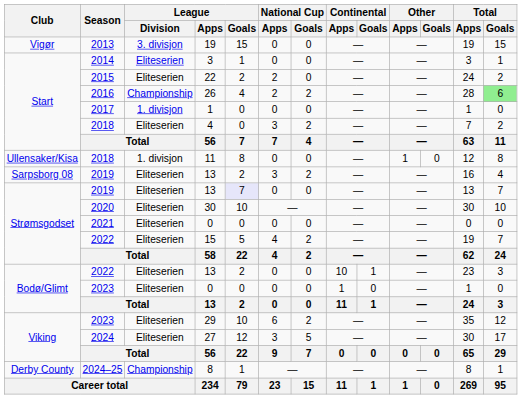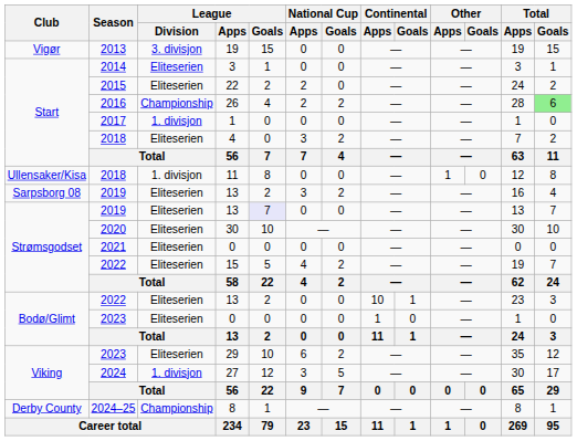 <table class="wikitable" style="text-align: center;">
 <tr>
 <th rowspan="2">Club</th>
 <th rowspan="2">Season</th>
 <th colspan="3">League</th>
 <th colspan="2">National Cup</th>
 <th colspan="2">Continental</th>
 <th colspan="2">Other</th>
 <th colspan="2">Total</th>
 </tr>
 <tr>
 <th>Division</th>
 <th>Apps</th>
 <th>Goals</th>
 <th>Apps</th>
 <th>Goals</th>
 <th>Apps</th>
 <th>Goals</th>
 <th>Apps</th>
 <th>Goals</th>
 <th>Apps</th>
 <th>Goals</th>
 </tr>
 <tr>
 <td><a href='#'>Vigør</a></td>
 <td><a href='#'>2013</a></td>
 <td><a href='#'>3. divisjon</a></td>
 <td>19</td>
 <td>15</td>
 <td>0</td>
 <td>0</td>
 <td colspan="2">—</td>
 <td colspan="2">—</td>
 <td>19</td>
 <td>15</td>
 </tr>
 <tr>
 <td rowspan="6"><a href='#'>Start</a></td>
 <td><a href='#'>2014</a></td>
 <td><a href='#'>Eliteserien</a></td>
 <td>3</td>
 <td>1</td>
 <td>0</td>
 <td>0</td>
 <td colspan="2">—</td>
 <td colspan="2">—</td>
 <td>3</td>
 <td>1</td>
 </tr>
 <tr>
 <td><a href='#'>2015</a></td>
 <td>Eliteserien</td>
 <td>22</td>
 <td>2</td>
 <td>2</td>
 <td>0</td>
 <td colspan="2">—</td>
 <td colspan="2">—</td>
 <td>24</td>
 <td>2</td>
 </tr>
 <tr>
 <td><a href='#'>2016</a></td>
 <td><a href='#'>Championship</a></td>
 <td>26</td>
 <td>4</td>
 <td>2</td>
 <td>2</td>
 <td colspan="2">—</td>
 <td colspan="2">—</td>
 <td>28</td>
 <td style="background: lightgreen;">6</td>
 </tr>
 <tr>
 <td><a href='#'>2017</a></td>
 <td><a href='#'>1. divisjon</a></td>
 <td>1</td>
 <td>0</td>
 <td>0</td>
 <td>0</td>
 <td colspan="2">—</td>
 <td colspan="2">—</td>
 <td>1</td>
 <td>0</td>
 </tr>
 <tr>
 <td><a href='#'>2018</a></td>
 <td>Eliteserien</td>
 <td>4</td>
 <td>0</td>
 <td>3</td>
 <td>2</td>
 <td colspan="2">—</td>
 <td colspan="2">—</td>
 <td>7</td>
 <td>2</td>
 </tr>
 <tr>
 <th colspan="2">Total</th>
 <th>56</th>
 <th>7</th>
 <th>7</th>
 <th>4</th>
 <th colspan="2">—</th>
 <th colspan="2">—</th>
 <th>63</th>
 <th>11</th>
 </tr>
 <tr>
 <td><a href='#'>Ullensaker/Kisa</a></td>
 <td><a href='#'>2018</a></td>
 <td>1. divisjon</td>
 <td>11</td>
 <td>8</td>
 <td>0</td>
 <td>0</td>
 <td colspan="2">—</td>
 <td>1</td>
 <td>0</td>
 <td>12</td>
 <td>8</td>
 </tr>
 <tr>
 <td><a href='#'>Sarpsborg 08</a></td>
 <td><a href='#'>2019</a></td>
 <td>Eliteserien</td>
 <td>13</td>
 <td>2</td>
 <td>3</td>
 <td>2</td>
 <td colspan="2">—</td>
 <td colspan="2">—</td>
 <td>16</td>
 <td>4</td>
 </tr>
 <tr>
 <td rowspan="5"><a href='#'>Strømsgodset</a></td>
 <td><a href='#'>2019</a></td>
 <td>Eliteserien</td>
 <td>13</td>
 <td style="background: lavender;">7</td>
 <td>0</td>
 <td>0</td>
 <td colspan="2">—</td>
 <td colspan="2">—</td>
 <td>13</td>
 <td>7</td>
 </tr>
 <tr>
 <td><a href='#'>2020</a></td>
 <td>Eliteserien</td>
 <td>30</td>
 <td>10</td>
 <td colspan="2">—</td>
 <td colspan="2">—</td>
 <td colspan="2">—</td>
 <td>30</td>
 <td>10</td>
 </tr>
 <tr>
 <td><a href='#'>2021</a></td>
 <td>Eliteserien</td>
 <td>0</td>
 <td>0</td>
 <td>0</td>
 <td>0</td>
 <td colspan="2">—</td>
 <td colspan="2">—</td>
 <td>0</td>
 <td>0</td>
 </tr>
 <tr>
 <td><a href='#'>2022</a></td>
 <td>Eliteserien</td>
 <td>15</td>
 <td>5</td>
 <td>4</td>
 <td>2</td>
 <td colspan="2">—</td>
 <td colspan="2">—</td>
 <td>19</td>
 <td>7</td>
 </tr>
 <tr>
 <th colspan="2">Total</th>
 <th>58</th>
 <th>22</th>
 <th>4</th>
 <th>2</th>
 <th colspan="2">—</th>
 <th colspan="2">—</th>
 <th>62</th>
 <th>24</th>
 </tr>
 <tr>
 <td rowspan="3"><a href='#'>Bodø/Glimt</a></td>
 <td><a href='#'>2022</a></td>
 <td>Eliteserien</td>
 <td>13</td>
 <td>2</td>
 <td>0</td>
 <td>0</td>
 <td>10</td>
 <td>1</td>
 <td colspan="2">—</td>
 <td>23</td>
 <td>3</td>
 </tr>
 <tr>
 <td><a href='#'>2023</a></td>
 <td>Eliteserien</td>
 <td>0</td>
 <td>0</td>
 <td>0</td>
 <td>0</td>
 <td>1</td>
 <td>0</td>
 <td colspan="2">—</td>
 <td>1</td>
 <td>0</td>
 </tr>
 <tr>
 <th colspan="2">Total</th>
 <th>13</th>
 <th>2</th>
 <th>0</th>
 <th>0</th>
 <th>11</th>
 <th>1</th>
 <th colspan="2">—</th>
 <th>24</th>
 <th>3</th>
 </tr>
 <tr>
 <td rowspan="3"><a href='#'>Viking</a></td>
 <td><a href='#'>2023</a></td>
 <td>Eliteserien</td>
 <td>29</td>
 <td>10</td>
 <td>6</td>
 <td>2</td>
 <td colspan="2">—</td>
 <td colspan="2">—</td>
 <td>35</td>
 <td>12</td>
 </tr>
 <tr>
 <td><a href='#'>2024</a></td>
-<td>Eliteserien</td>
+<td><a href='#'>1. divisjon</a></td>
 <td>27</td>
 <td>12</td>
 <td>3</td>
 <td>5</td>
 <td colspan="2">—</td>
 <td colspan="2">—</td>
 <td>30</td>
 <td>17</td>
 </tr>
 <tr>
 <th colspan="2">Total</th>
 <th>56</th>
 <th>22</th>
 <th>9</th>
 <th>7</th>
 <th>0</th>
 <th>0</th>
 <th>0</th>
 <th>0</th>
 <th>65</th>
 <th>29</th>
 </tr>
 <tr>
 <td><a href='#'>Derby County</a></td>
 <td><a href='#'>2024–25</a></td>
 <td><a href='#'>Championship</a></td>
 <td>8</td>
 <td>1</td>
 <td colspan="2">—</td>
 <td colspan="2">—</td>
 <td colspan="2">—</td>
 <td>8</td>
 <td>1</td>
 </tr>
 <tr>
 <th colspan="3">Career total</th>
 <th>234</th>
 <th>79</th>
 <th>23</th>
 <th>15</th>
 <th>11</th>
 <th>1</th>
 <th>1</th>
 <th>0</th>
 <th>269</th>
 <th>95</th>
 </tr>
 </table>
